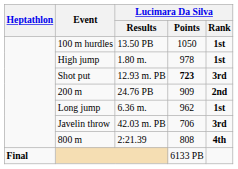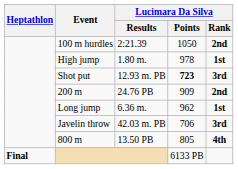 <table class="wikitable" style="font-size:90%">
 <tr>
 <th rowspan=2><a href='#'>Heptathlon</a></th>
 <th rowspan=2>Event</th>
 <th colspan=3><a href='#'>Lucimara Da Silva</a></th>
 </tr>
 <tr>
 <th>Results</th>
 <th>Points</th>
 <th>Rank</th>
 </tr>
 <tr>
 <td rowspan=7></td>
 <td>100 m hurdles</td>
-<td>13.50 PB</td>
+<td>2:21.39</td>
 <td align=center>1050</td>
-<td align=center><strong>1st</strong></td>
+<td align=center><strong>2nd</strong></td>
 </tr>
 <tr>
 <td>High jump</td>
 <td>1.80 m.</td>
 <td align=center>978</td>
 <td align=center><strong>1st</strong></td>
 </tr>
 <tr>
 <td>Shot put</td>
 <td>12.93 m. PB</td>
 <td align=center><strong>723</strong></td>
 <td align=center><strong>3rd</strong></td>
 </tr>
 <tr>
 <td>200 m</td>
 <td>24.76 PB</td>
 <td align=center>909</td>
 <td align=center><strong>2nd</strong></td>
 </tr>
 <tr>
 <td>Long jump</td>
 <td>6.36 m.</td>
 <td align=center>962</td>
 <td align=center><strong>1st</strong></td>
 </tr>
 <tr>
 <td>Javelin throw</td>
 <td>42.03 m. PB</td>
 <td align=center>706</td>
 <td align=center><strong>3rd</strong></td>
 </tr>
 <tr>
 <td>800 m</td>
-<td>2:21.39</td>
-<td align=center>808</td>
+<td>13.50 PB</td>
+<td align=center>805</td>
 <td align=center><strong>4th</strong></td>
 </tr>
 <tr>
 <td><strong>Final</strong></td>
 <td colspan=2 bgcolor=wheat></td>
 <td align=center>6133 PB</td>
 <td align=center></td>
 </tr>
 </table>
